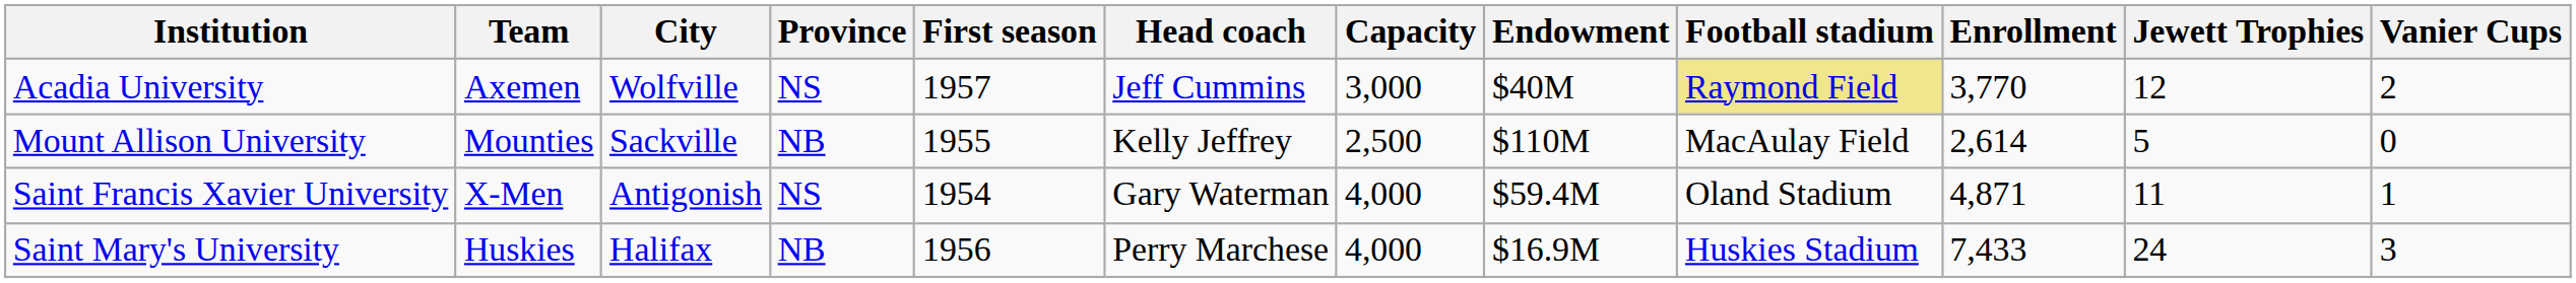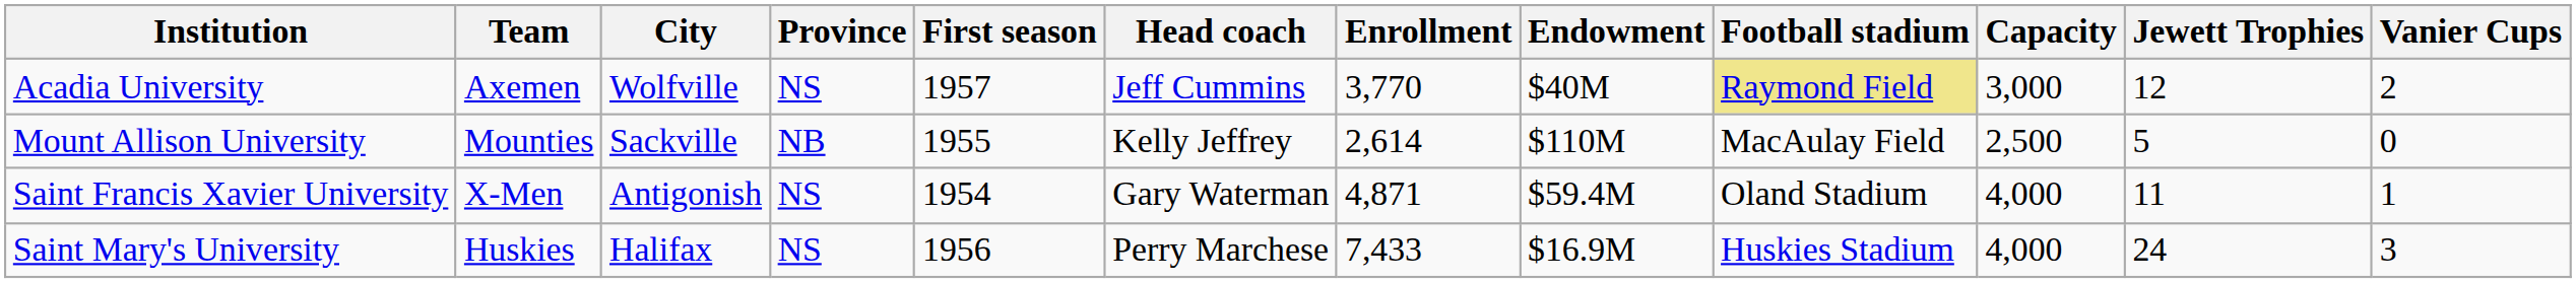 <table class="wikitable">
 <tr>
 <th>Institution</th>
 <th>Team</th>
 <th>City</th>
 <th>Province</th>
 <th>First season</th>
 <th>Head coach</th>
-<th>Capacity</th>
+<th>Enrollment</th>
 <th>Endowment</th>
 <th>Football stadium</th>
-<th>Enrollment</th>
+<th>Capacity</th>
 <th>Jewett Trophies</th>
 <th>Vanier Cups</th>
 </tr>
 <tr>
 <td><a href='#'>Acadia University</a></td>
 <td><a href='#'>Axemen</a></td>
 <td><a href='#'>Wolfville</a></td>
 <td><a href='#'>NS</a></td>
 <td>1957</td>
 <td><a href='#'>Jeff Cummins</a></td>
-<td>3,000</td>
+<td>3,770</td>
 <td>$40M</td>
 <td style="background: khaki;"><a href='#'>Raymond Field</a></td>
-<td>3,770</td>
+<td>3,000</td>
 <td>12</td>
 <td>2</td>
 </tr>
 <tr>
 <td><a href='#'>Mount Allison University</a></td>
 <td><a href='#'>Mounties</a></td>
 <td><a href='#'>Sackville</a></td>
 <td><a href='#'>NB</a></td>
 <td>1955</td>
 <td>Kelly Jeffrey</td>
-<td>2,500</td>
+<td>2,614</td>
 <td>$110M</td>
 <td>MacAulay Field</td>
-<td>2,614</td>
+<td>2,500</td>
 <td>5</td>
 <td>0</td>
 </tr>
 <tr>
 <td><a href='#'>Saint Francis Xavier University</a></td>
 <td><a href='#'>X-Men</a></td>
 <td><a href='#'>Antigonish</a></td>
 <td><a href='#'>NS</a></td>
 <td>1954</td>
 <td>Gary Waterman</td>
-<td>4,000</td>
+<td>4,871</td>
 <td>$59.4M</td>
 <td>Oland Stadium</td>
-<td>4,871</td>
+<td>4,000</td>
 <td>11</td>
 <td>1</td>
 </tr>
 <tr>
 <td><a href='#'>Saint Mary's University</a></td>
 <td><a href='#'>Huskies</a></td>
 <td><a href='#'>Halifax</a></td>
-<td><a href='#'>NB</a></td>
+<td><a href='#'>NS</a></td>
 <td>1956</td>
 <td>Perry Marchese</td>
-<td>4,000</td>
+<td>7,433</td>
 <td>$16.9M</td>
 <td><a href='#'>Huskies Stadium</a></td>
-<td>7,433</td>
+<td>4,000</td>
 <td>24</td>
 <td>3</td>
 </tr>
 </table>
